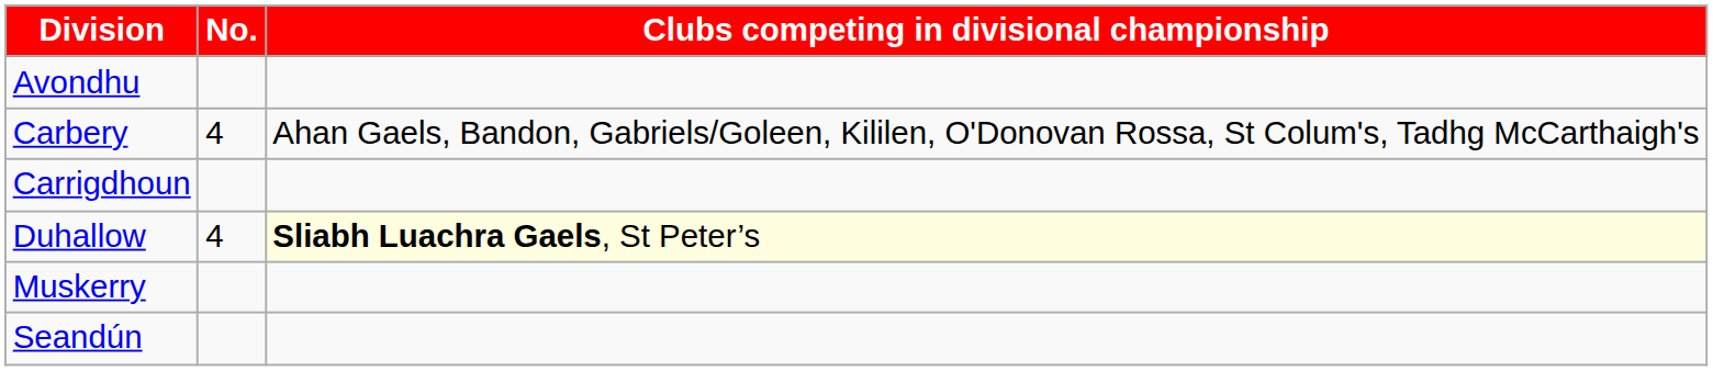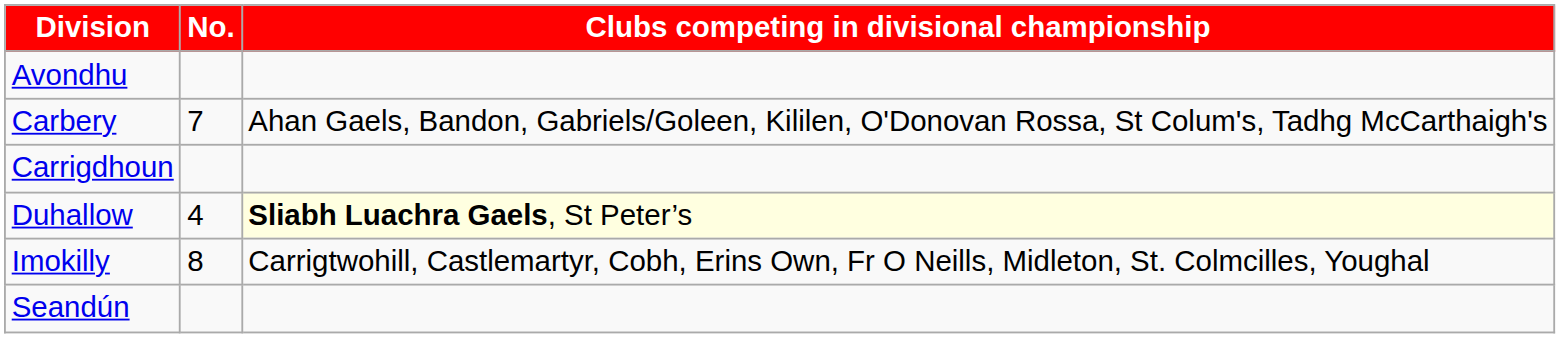 <table class="wikitable sortable" style="text-align:left">
 <tr>
 <th style="background:red;color:white">Division</th>
 <th style="background:red;color:white">No.</th>
 <th style="background:red;color:white">Clubs competing in divisional championship</th>
 </tr>
 <tr>
 <td><a href='#'>Avondhu</a></td>
 <td></td>
 <td></td>
 </tr>
 <tr>
 <td><a href='#'>Carbery</a></td>
-<td>4</td>
+<td>7</td>
 <td>Ahan Gaels, Bandon, Gabriels/Goleen, Kililen, O'Donovan Rossa, St Colum's, Tadhg McCarthaigh's</td>
 </tr>
 <tr>
 <td><a href='#'>Carrigdhoun</a></td>
 <td></td>
 <td></td>
 </tr>
 <tr>
 <td><a href='#'>Duhallow</a></td>
 <td>4</td>
 <td style="background: lightyellow;"><strong>Sliabh Luachra Gaels</strong>, St Peter’s</td>
 </tr>
 <tr>
-<td><a href='#'>Muskerry</a></td>
-<td></td>
-<td></td>
+<td><a href='#'>Imokilly</a></td>
+<td>8</td>
+<td>Carrigtwohill, Castlemartyr, Cobh, Erins Own, Fr O Neills, Midleton, St. Colmcilles, Youghal</td>
 </tr>
 <tr>
 <td><a href='#'>Seandún</a></td>
 <td></td>
 <td></td>
 </tr>
 </table>
